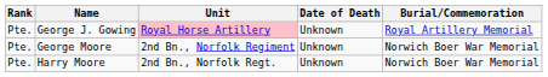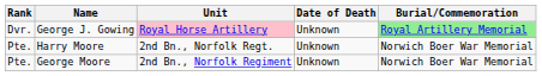 <table class="wikitable">
 <tr>
 <th>Rank</th>
 <th>Name</th>
 <th>Unit</th>
 <th>Date of Death</th>
 <th>Burial/Commemoration</th>
 </tr>
 <tr>
-<td>Pte.</td>
+<td>Dvr.</td>
 <td>George J. Gowing</td>
 <td style="background: pink;"><a href='#'>Royal Horse Artillery</a></td>
 <td>Unknown</td>
-<td><a href='#'>Royal Artillery Memorial</a></td>
+<td style="background: lightgreen;"><a href='#'>Royal Artillery Memorial</a></td>
+</tr>
+<tr>
+<td>Pte.</td>
+<td>Harry Moore</td>
+<td>2nd Bn., Norfolk Regt.</td>
+<td>Unknown</td>
+<td>Norwich Boer War Memorial</td>
 </tr>
 <tr>
 <td>Pte.</td>
 <td>George Moore</td>
 <td>2nd Bn., <a href='#'>Norfolk Regiment</a></td>
 <td>Unknown</td>
 <td>Norwich Boer War Memorial</td>
 </tr>
-<tr>
-<td>Pte.</td>
-<td>Harry Moore</td>
-<td>2nd Bn., Norfolk Regt.</td>
-<td>Unknown</td>
-<td>Norwich Boer War Memorial</td>
-</tr>
 </table>
